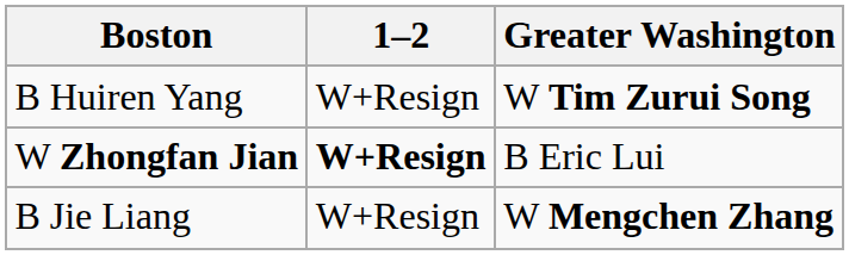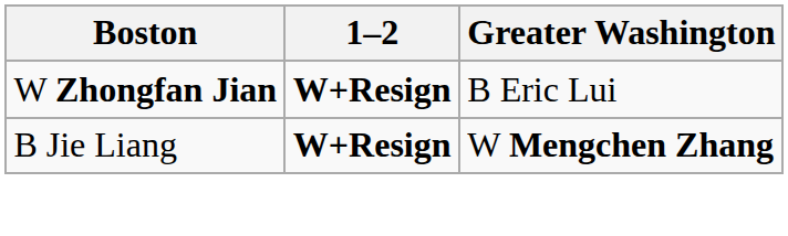 <table class="wikitable">
 <tr>
 <th>Boston</th>
 <th>1–2</th>
 <th>Greater Washington</th>
-</tr>
-<tr>
-<td>B Huiren Yang</td>
-<td>W+Resign</td>
-<td>W <strong>Tim Zurui Song</strong></td>
 </tr>
 <tr>
 <td>W <strong>Zhongfan Jian</strong></td>
 <td><strong>W+Resign</strong></td>
 <td>B Eric Lui</td>
 </tr>
 <tr>
 <td>B Jie Liang</td>
-<td>W+Resign</td>
+<td><strong>W+Resign</strong></td>
 <td>W <strong>Mengchen Zhang</strong></td>
 </tr>
 </table>
